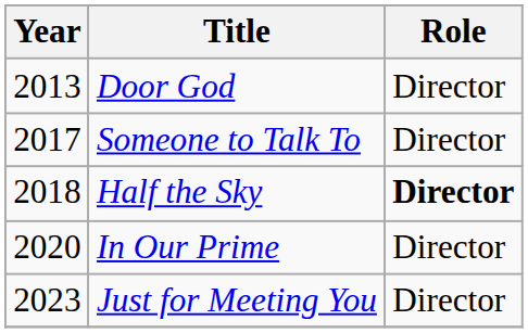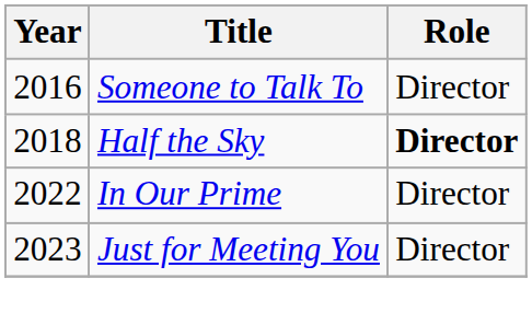 <table class="wikitable">
 <tr>
 <th><strong>Year</strong></th>
 <th><strong>Title</strong></th>
 <th><strong>Role</strong></th>
 </tr>
 <tr>
-<td>2013</td>
-<td><em><a href='#'>Door God</a></em></td>
-<td>Director</td>
-</tr>
-<tr>
-<td>2017</td>
+<td>2016</td>
 <td><em><a href='#'>Someone to Talk To</a></em></td>
 <td>Director</td>
 </tr>
 <tr>
 <td>2018</td>
 <td><em><a href='#'>Half the Sky</a></em></td>
 <td><strong>Director</strong></td>
 </tr>
 <tr>
-<td>2020</td>
+<td>2022</td>
 <td><em><a href='#'>In Our Prime</a></em></td>
 <td>Director</td>
 </tr>
 <tr>
 <td>2023</td>
 <td><em><a href='#'>Just for Meeting You</a></em></td>
 <td>Director</td>
 </tr>
 <tr>
 </tr>
 </table>
